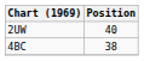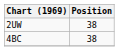 <table class="wikitable sortable plainrowheaders">
 <tr>
 <th scope="col">Chart (1969)</th>
 <th scope="col">Position</th>
 </tr>
 <tr>
 <td>2UW</td>
-<td style="text-align:center;">40</td>
+<td style="text-align:center;">38</td>
 </tr>
 <tr>
 <td>4BC</td>
 <td style="text-align:center;">38</td>
 </tr>
 <tr>
 </tr>
 </table>
